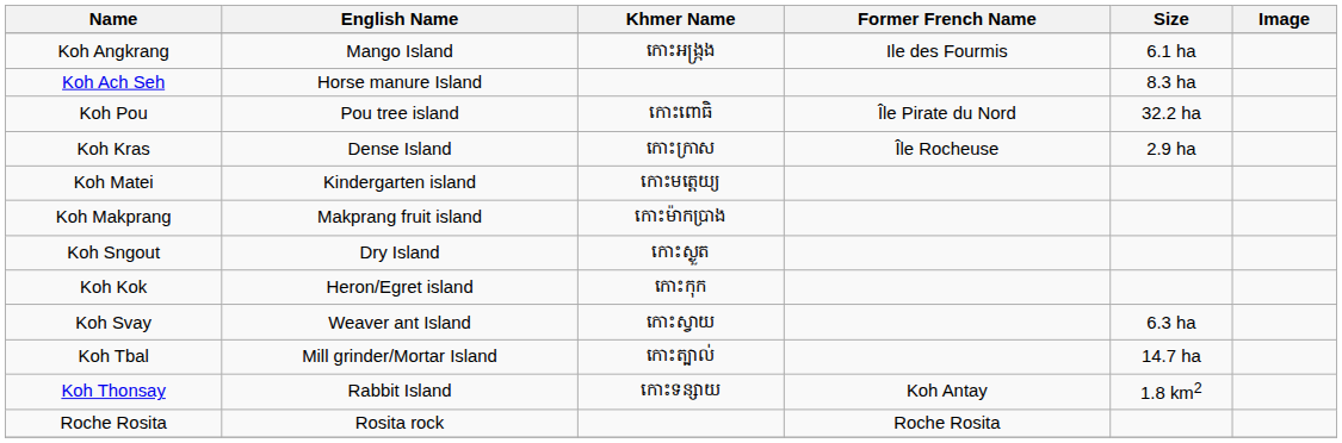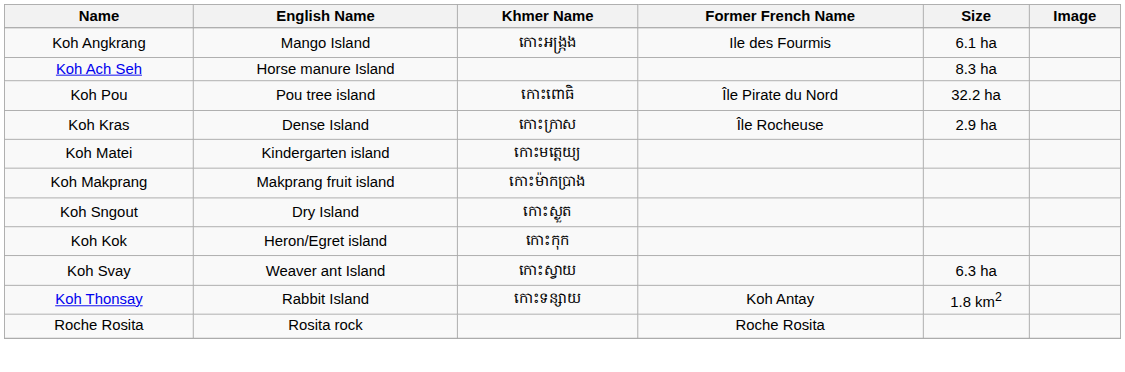 <table class="wikitable sortable" style="text-align:center; width:95%">
 <tr>
 <th>Name</th>
 <th>English Name</th>
 <th>Khmer Name</th>
 <th>Former French Name</th>
 <th>Size</th>
 <th>Image</th>
 </tr>
 <tr>
 </tr>
 <tr>
 <td>Koh Angkrang</td>
 <td>Mango Island</td>
 <td>កោះអង្ក្រង</td>
 <td>Ile des Fourmis</td>
 <td>6.1 ha</td>
 <td></td>
 </tr>
 <tr>
 <td><a href='#'>Koh Ach Seh</a></td>
 <td>Horse manure Island</td>
 <td></td>
 <td></td>
 <td>8.3 ha</td>
 <td></td>
 </tr>
 <tr>
 <td>Koh Pou</td>
 <td>Pou tree island</td>
 <td>កោះពោធិ</td>
 <td>Île Pirate du Nord</td>
 <td>32.2 ha</td>
 <td></td>
 </tr>
 <tr>
 <td>Koh Kras</td>
 <td>Dense Island</td>
 <td>កោះក្រាស</td>
 <td>Île Rocheuse</td>
 <td>2.9 ha</td>
 <td></td>
 </tr>
 <tr>
 <td>Koh Matei</td>
 <td>Kindergarten island</td>
 <td>កោះមត្តេយ្យ</td>
 <td></td>
 <td></td>
 <td></td>
 </tr>
 <tr>
 <td>Koh Makprang</td>
 <td>Makprang fruit island</td>
 <td>កោះម៉ាកប្រាង</td>
 <td></td>
 <td></td>
 <td></td>
 </tr>
 <tr>
 <td>Koh Sngout</td>
 <td>Dry Island</td>
 <td>កោះស្ងួត</td>
 <td></td>
 <td></td>
 <td></td>
 </tr>
 <tr>
 <td>Koh Kok</td>
 <td>Heron/Egret island</td>
 <td>កោះកុក</td>
 <td></td>
 <td></td>
 <td></td>
 </tr>
 <tr>
 <td>Koh Svay</td>
 <td>Weaver ant Island</td>
 <td>កោះស្វាយ</td>
 <td></td>
 <td>6.3 ha</td>
 <td></td>
 </tr>
 <tr>
-<td>Koh Tbal</td>
-<td>Mill grinder/Mortar Island</td>
-<td>កោះត្បាល់</td>
-<td></td>
-<td>14.7 ha</td>
-<td></td>
-</tr>
-<tr>
 <td><a href='#'>Koh Thonsay</a></td>
 <td>Rabbit Island</td>
 <td>កោះទន្សាយ</td>
 <td>Koh Antay</td>
 <td>1.8 km<sup>2</sup></td>
 <td></td>
 </tr>
 <tr>
 <td>Roche Rosita</td>
 <td>Rosita rock</td>
 <td></td>
 <td>Roche Rosita</td>
 <td></td>
 <td></td>
 </tr>
 <tr>
 </tr>
 </table>
